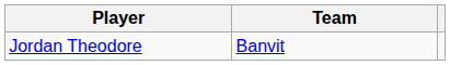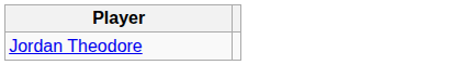 <table class="wikitable sortable">
 <tr>
 <th style="width:200px;">Player</th>
-<th style="width:180px;">Team</th>
 <th></th>
 </tr>
 <tr>
 <td align="left"> <a href='#'>Jordan Theodore</a></td>
-<td align="left"> <a href='#'>Banvit</a></td>
 <td style="text-align:center;"></td>
 </tr>
 </table>
